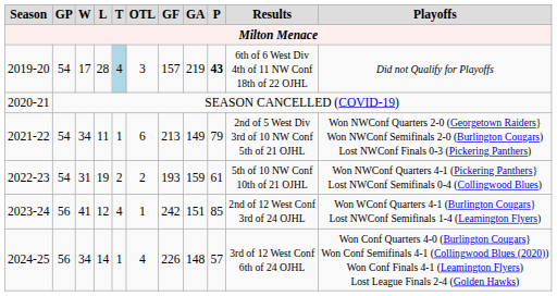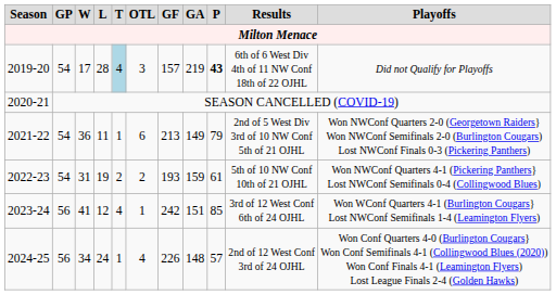 <table class="wikitable">
 <tr align="center"  bgcolor="#dddddd">
 <td><strong>Season</strong></td>
 <td><strong>GP</strong></td>
 <td><strong>W</strong></td>
 <td><strong>L</strong></td>
 <td><strong>T</strong></td>
 <td><strong>OTL</strong></td>
 <td><strong>GF</strong></td>
 <td><strong>GA</strong></td>
 <td><strong>P</strong></td>
 <td><strong>Results</strong></td>
 <td><strong>Playoffs</strong></td>
 </tr>
 <tr style="text-align:center; background:#fee;">
 <td colspan="11"><strong><em>Milton Menace</em></strong></td>
 </tr>
 <tr align="center">
 <td>2019-20</td>
 <td>54</td>
 <td>17</td>
 <td>28</td>
 <td style="background: lightblue;">4</td>
 <td>3</td>
 <td>157</td>
 <td>219</td>
 <td><strong>43</strong></td>
 <td><small>6th of 6 West Div<br>4th of 11 NW Conf<br>18th of 22 OJHL</small></td>
 <td><small><em>Did not Qualify for Playoffs</small></td>
 </tr>
 <tr align="center">
 <td>2020-21</td>
 <td colspan="10">SEASON CANCELLED  (<a href='#'>COVID-19</a>)</td>
 </tr>
 <tr align="center">
 <td>2021-22</td>
 <td>54</td>
-<td>34</td>
+<td>36</td>
 <td>11</td>
 <td>1</td>
 <td>6</td>
 <td>213</td>
 <td>149</td>
 <td>79</td>
 <td><small>2nd of 5 West Div<br>3rd of 10 NW Conf<br>5th of 21 OJHL</small></td>
 <td><small>Won NWConf Quarters 2-0 (<a href='#'>Georgetown Raiders</a>}<br>Won NWConf Semifinals 2-0 (<a href='#'>Burlington Cougars</a>)<br>Lost NWConf Finals 0-3 (<a href='#'>Pickering Panthers</a>)</small></td>
 </tr>
 <tr align="center">
 <td>2022-23</td>
 <td>54</td>
 <td>31</td>
 <td>19</td>
 <td>2</td>
 <td>2</td>
 <td>193</td>
 <td>159</td>
 <td>61</td>
 <td><small>5th of 10 NW Conf<br>10th of 21 OJHL</small></td>
 <td><small>Won NWConf Quarters 4-1 (<a href='#'>Pickering Panthers</a>}<br>Lost NWConf Semifinals 0-4 (<a href='#'>Collingwood Blues</a>)</small></td>
 </tr>
 <tr align="center">
 <td>2023-24</td>
 <td>56</td>
 <td>41</td>
 <td>12</td>
 <td>4</td>
 <td>1</td>
 <td>242</td>
 <td>151</td>
 <td>85</td>
-<td><small>2nd of 12 West Conf<br>3rd of 24 OJHL</small></td>
+<td><small>3rd of 12 West Conf<br>6th of 24 OJHL</small></td>
 <td><small>Won WConf Quarters 4-1 (<a href='#'>Burlington Cougars</a>}<br>Lost NWConf Semifinals 1-4 (<a href='#'>Leamington Flyers</a>)</small></td>
 </tr>
 <tr align="center">
 <td>2024-25</td>
 <td>56</td>
 <td>34</td>
-<td>14</td>
+<td>24</td>
 <td>1</td>
 <td>4</td>
 <td>226</td>
 <td>148</td>
 <td>57</td>
-<td><small>3rd of 12 West Conf<br>6th of 24 OJHL</small></td>
+<td><small>2nd of 12 West Conf<br>3rd of 24 OJHL</small></td>
 <td><small>Won Conf Quarters 4-0 (<a href='#'>Burlington Cougars</a>}<br>Won Conf Semifinals 4-1 (<a href='#'>Collingwood Blues (2020)</a>)<br>Won Conf Finals 4-1 (<a href='#'>Leamington Flyers</a>)<br>Lost League Finals 2-4 (<a href='#'>Golden Hawks</a>)</small></td>
 </tr>
 </table>
